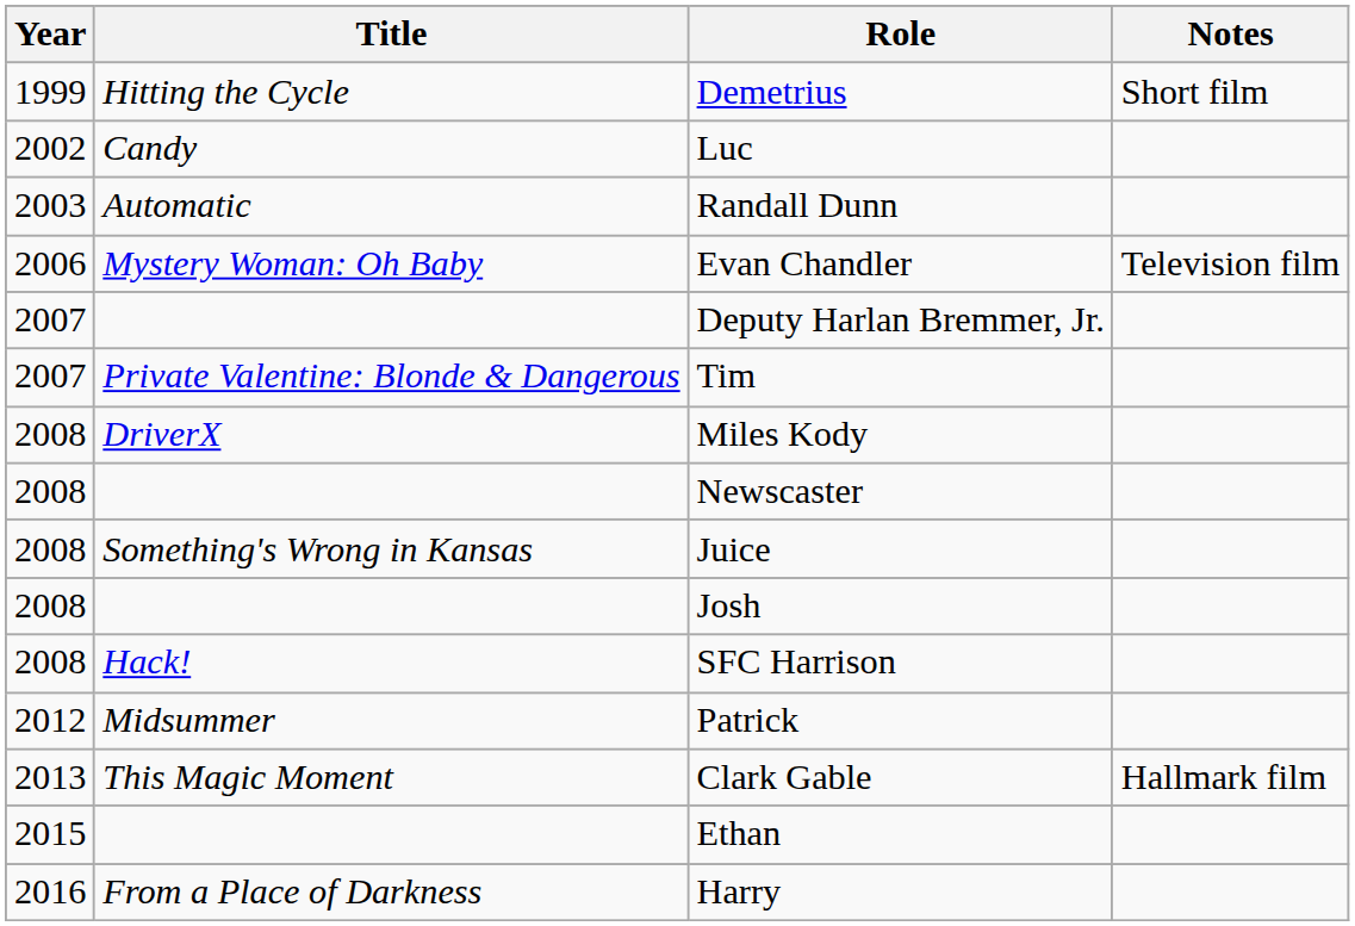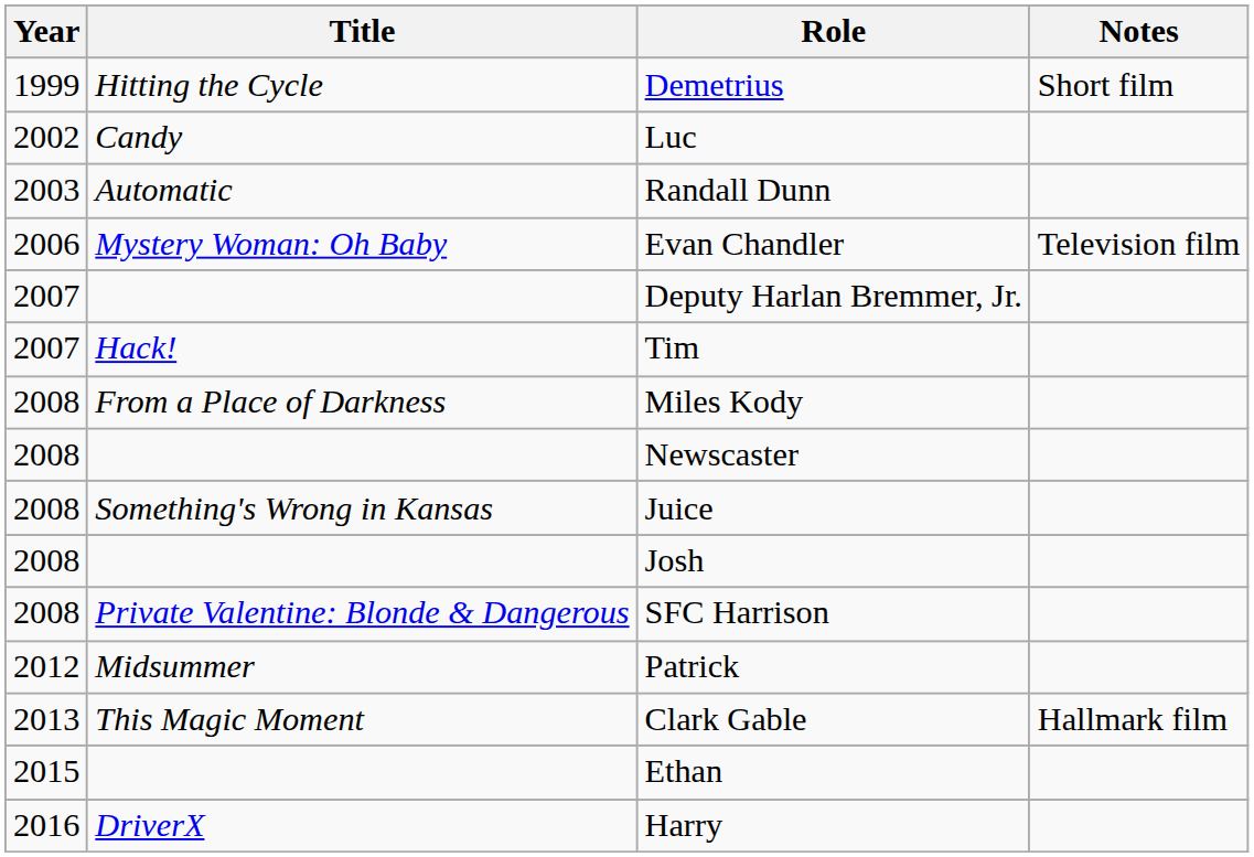 <table class="wikitable sortable plainrowheaders">
 <tr>
 <th>Year</th>
 <th>Title</th>
 <th>Role</th>
 <th class="unsortable">Notes</th>
 </tr>
 <tr>
 <td>1999</td>
 <td><em>Hitting the Cycle</em></td>
 <td><a href='#'>Demetrius</a></td>
 <td>Short film</td>
 </tr>
 <tr>
 <td>2002</td>
 <td><em>Candy</em></td>
 <td>Luc</td>
 <td></td>
 </tr>
 <tr>
 <td>2003</td>
 <td><em>Automatic</em></td>
 <td>Randall Dunn</td>
 <td></td>
 </tr>
 <tr>
 <td>2006</td>
 <td><em><a href='#'>Mystery Woman: Oh Baby</a></em></td>
 <td>Evan Chandler</td>
 <td>Television film</td>
 </tr>
 <tr>
 <td>2007</td>
 <td><em></em></td>
 <td>Deputy Harlan Bremmer, Jr.</td>
 <td></td>
 </tr>
 <tr>
 <td>2007</td>
-<td><em><a href='#'>Private Valentine: Blonde & Dangerous</a></em></td>
+<td><em><a href='#'>Hack!</a></em></td>
 <td>Tim</td>
 <td></td>
 </tr>
 <tr>
 <td>2008</td>
-<td><em><a href='#'>DriverX</a></em></td>
+<td><em>From a Place of Darkness</em></td>
 <td>Miles Kody</td>
 <td></td>
 </tr>
 <tr>
 <td>2008</td>
 <td><em></em></td>
 <td>Newscaster</td>
 <td></td>
 </tr>
 <tr>
 <td>2008</td>
 <td><em>Something's Wrong in Kansas</em></td>
 <td>Juice</td>
 <td></td>
 </tr>
 <tr>
 <td>2008</td>
 <td><em></em></td>
 <td>Josh</td>
 <td></td>
 </tr>
 <tr>
 <td>2008</td>
-<td><em><a href='#'>Hack!</a></em></td>
+<td><em><a href='#'>Private Valentine: Blonde & Dangerous</a></em></td>
 <td>SFC Harrison</td>
 <td></td>
 </tr>
 <tr>
 <td>2012</td>
 <td><em>Midsummer</em></td>
 <td>Patrick</td>
 <td></td>
 </tr>
 <tr>
 <td>2013</td>
 <td><em>This Magic Moment</em></td>
 <td>Clark Gable</td>
 <td>Hallmark film</td>
 </tr>
 <tr>
 <td>2015</td>
 <td><em></em></td>
 <td>Ethan</td>
 <td></td>
 </tr>
 <tr>
 <td>2016</td>
-<td><em>From a Place of Darkness</em></td>
+<td><em><a href='#'>DriverX</a></em></td>
 <td>Harry</td>
 <td></td>
 </tr>
 </table>
